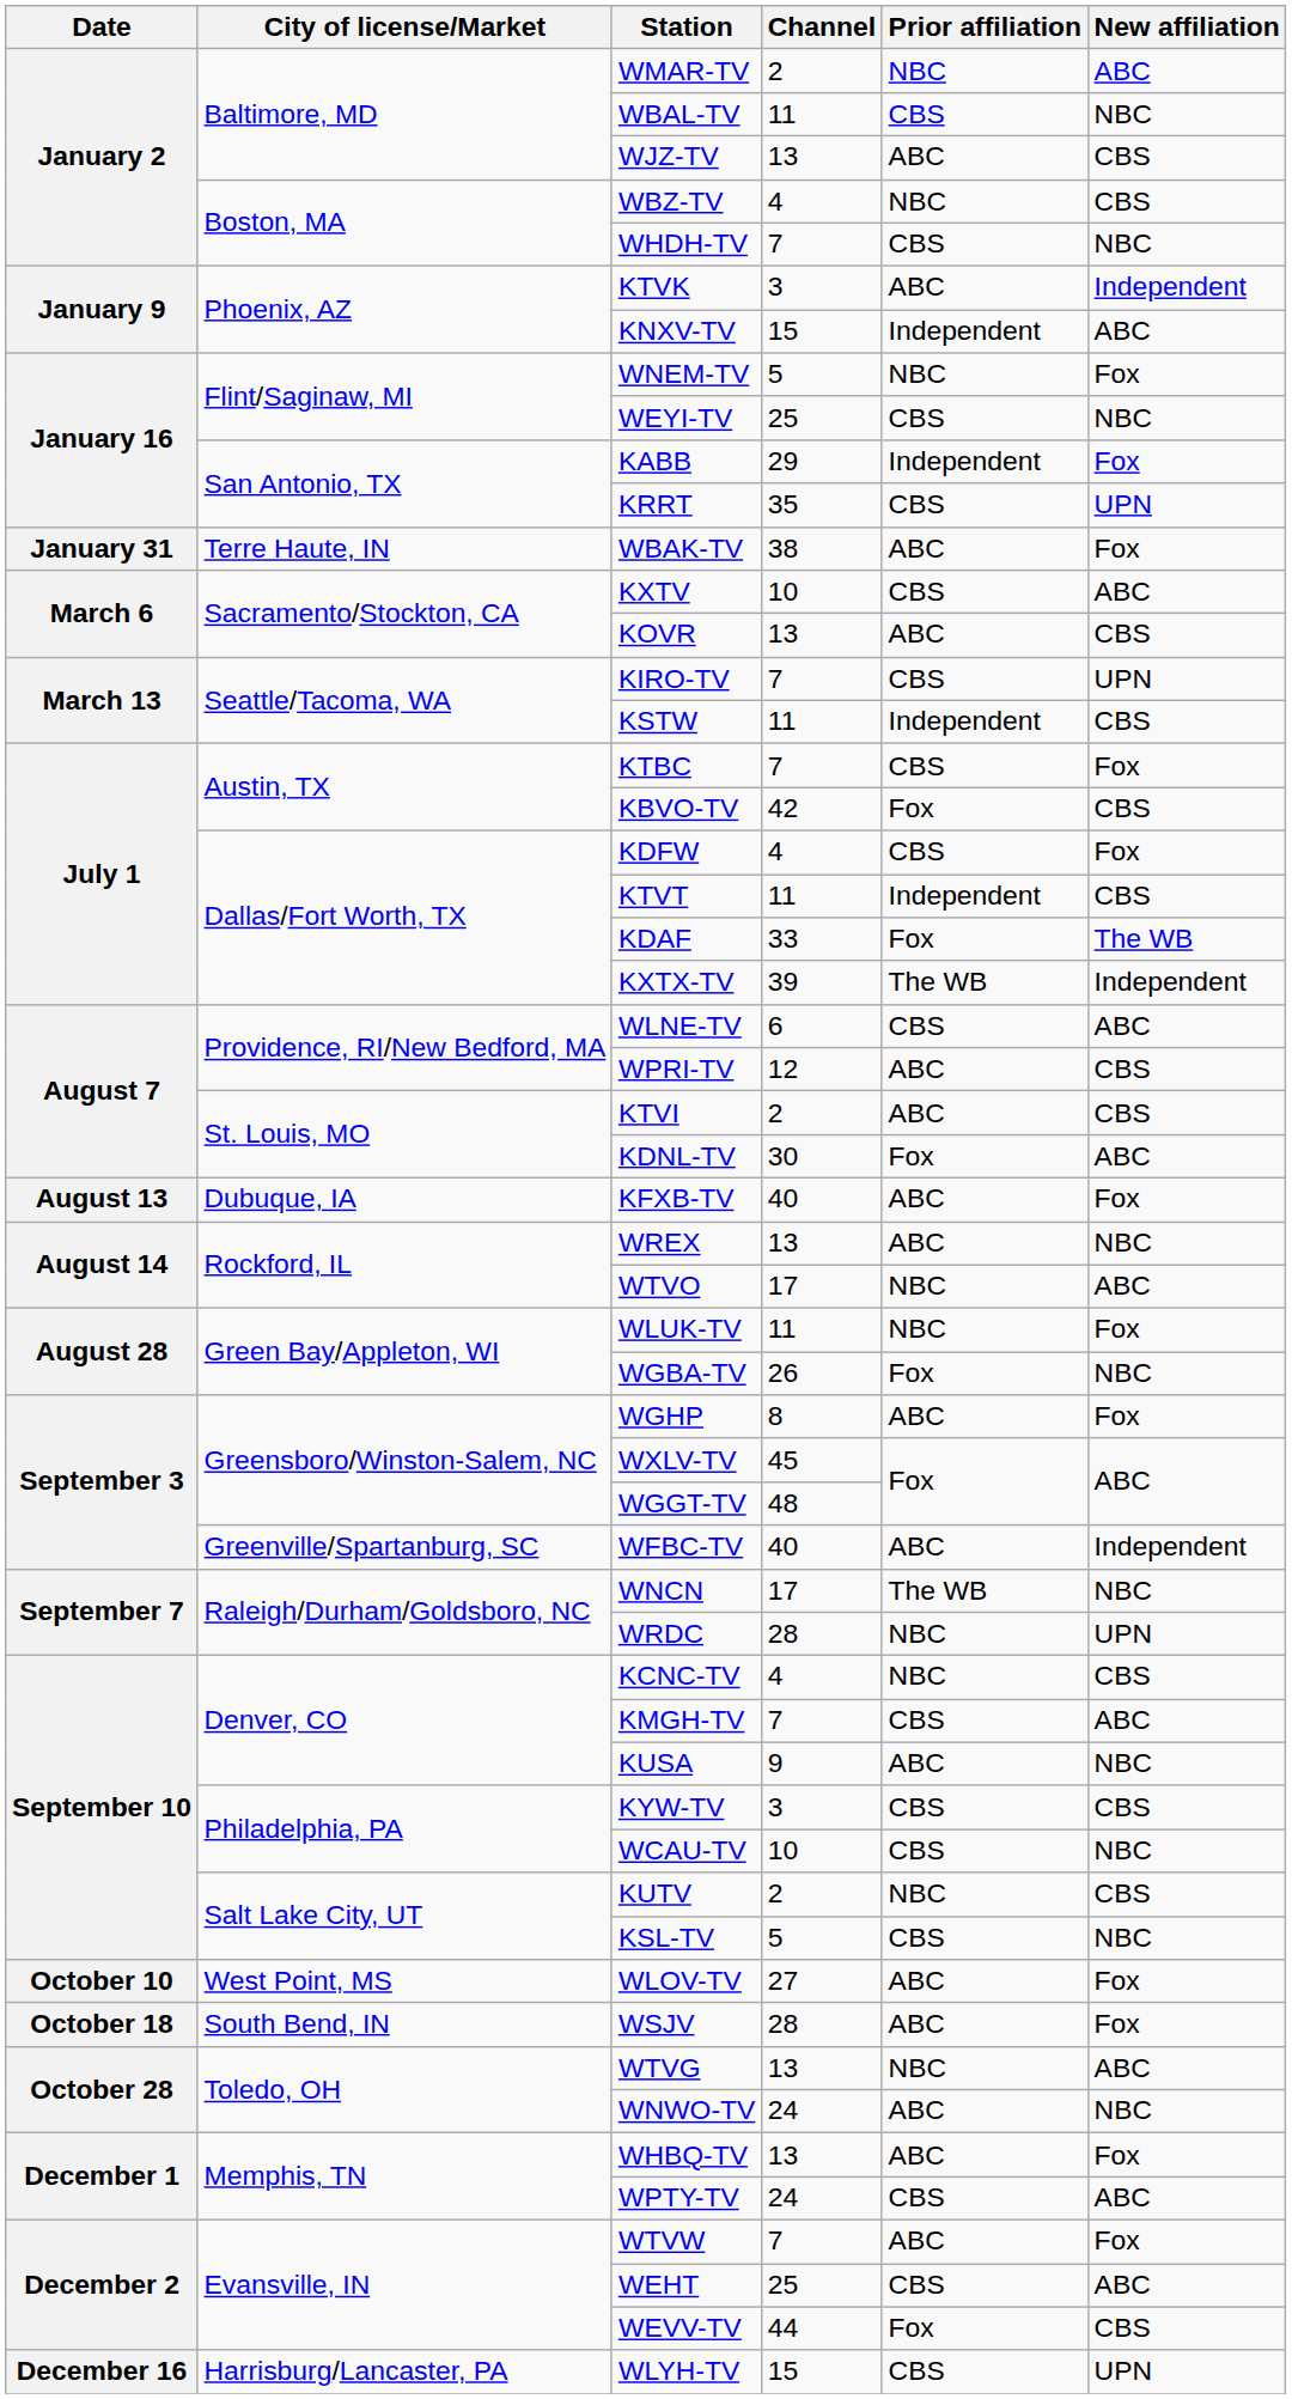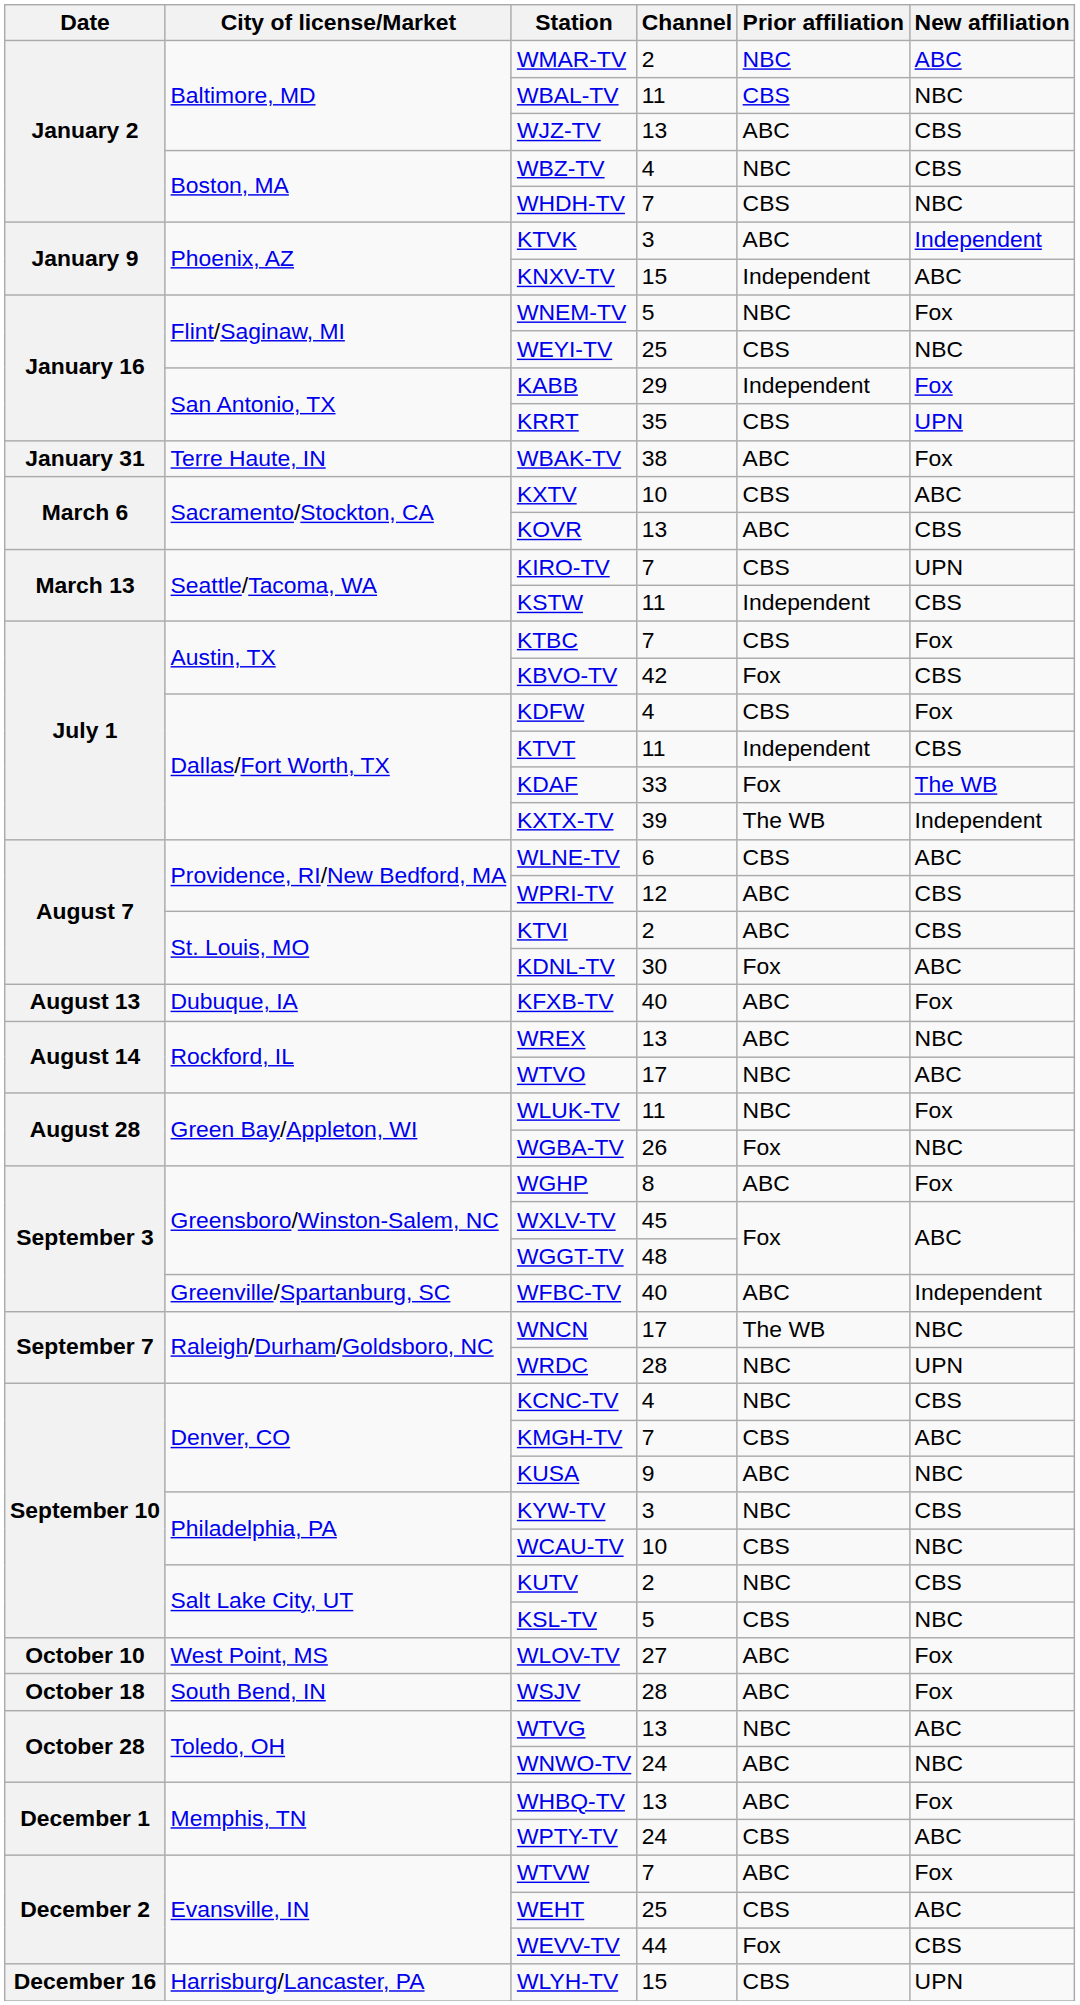 <table class="wikitable">
 <tr>
 <th>Date</th>
 <th>City of license/Market</th>
 <th>Station</th>
 <th>Channel</th>
 <th>Prior affiliation</th>
 <th>New affiliation</th>
 </tr>
 <tr>
 <th rowspan="5">January 2</th>
 <td rowspan="3"><a href='#'>Baltimore, MD</a></td>
 <td><a href='#'>WMAR-TV</a></td>
 <td>2</td>
 <td><a href='#'>NBC</a></td>
 <td><a href='#'>ABC</a></td>
 </tr>
 <tr>
 <td><a href='#'>WBAL-TV</a></td>
 <td>11</td>
 <td><a href='#'>CBS</a></td>
 <td>NBC</td>
 </tr>
 <tr>
 <td><a href='#'>WJZ-TV</a></td>
 <td>13</td>
 <td>ABC</td>
 <td>CBS</td>
 </tr>
 <tr>
 <td rowspan="2"><a href='#'>Boston, MA</a></td>
 <td><a href='#'>WBZ-TV</a></td>
 <td>4</td>
 <td>NBC</td>
 <td>CBS</td>
 </tr>
 <tr>
 <td><a href='#'>WHDH-TV</a></td>
 <td>7</td>
 <td>CBS</td>
 <td>NBC</td>
 </tr>
 <tr>
 <th rowspan="2">January 9</th>
 <td rowspan="2"><a href='#'>Phoenix, AZ</a></td>
 <td><a href='#'>KTVK</a></td>
 <td>3</td>
 <td>ABC</td>
 <td><a href='#'>Independent</a></td>
 </tr>
 <tr>
 <td><a href='#'>KNXV-TV</a></td>
 <td>15</td>
 <td>Independent</td>
 <td>ABC</td>
 </tr>
 <tr>
 <th rowspan="4">January 16</th>
 <td rowspan="2"><a href='#'>Flint</a>/<a href='#'>Saginaw, MI</a></td>
 <td><a href='#'>WNEM-TV</a></td>
 <td>5</td>
 <td>NBC</td>
 <td>Fox</td>
 </tr>
 <tr>
 <td><a href='#'>WEYI-TV</a></td>
 <td>25</td>
 <td>CBS</td>
 <td>NBC</td>
 </tr>
 <tr>
 <td rowspan="2"><a href='#'>San Antonio, TX</a></td>
 <td><a href='#'>KABB</a></td>
 <td>29</td>
 <td>Independent</td>
 <td><a href='#'>Fox</a></td>
 </tr>
 <tr>
 <td><a href='#'>KRRT</a></td>
 <td>35</td>
 <td>CBS</td>
 <td><a href='#'>UPN</a></td>
 </tr>
 <tr>
 <th>January 31</th>
 <td><a href='#'>Terre Haute, IN</a></td>
 <td><a href='#'>WBAK-TV</a></td>
 <td>38</td>
 <td>ABC</td>
 <td>Fox</td>
 </tr>
 <tr>
 <th rowspan="2">March 6</th>
 <td rowspan="2"><a href='#'>Sacramento</a>/<a href='#'>Stockton, CA</a></td>
 <td><a href='#'>KXTV</a></td>
 <td>10</td>
 <td>CBS</td>
 <td>ABC</td>
 </tr>
 <tr>
 <td><a href='#'>KOVR</a></td>
 <td>13</td>
 <td>ABC</td>
 <td>CBS</td>
 </tr>
 <tr>
 <th rowspan="2">March 13</th>
 <td rowspan="2"><a href='#'>Seattle</a>/<a href='#'>Tacoma, WA</a></td>
 <td><a href='#'>KIRO-TV</a></td>
 <td>7</td>
 <td>CBS</td>
 <td>UPN</td>
 </tr>
 <tr>
 <td><a href='#'>KSTW</a></td>
 <td>11</td>
 <td>Independent</td>
 <td>CBS</td>
 </tr>
 <tr>
 <th rowspan="6">July 1</th>
 <td rowspan="2"><a href='#'>Austin, TX</a></td>
 <td><a href='#'>KTBC</a></td>
 <td>7</td>
 <td>CBS</td>
 <td>Fox</td>
 </tr>
 <tr>
 <td><a href='#'>KBVO-TV</a></td>
 <td>42</td>
 <td>Fox</td>
 <td>CBS</td>
 </tr>
 <tr>
 <td rowspan="4"><a href='#'>Dallas</a>/<a href='#'>Fort Worth, TX</a></td>
 <td><a href='#'>KDFW</a></td>
 <td>4</td>
 <td>CBS</td>
 <td>Fox</td>
 </tr>
 <tr>
 <td><a href='#'>KTVT</a></td>
 <td>11</td>
 <td>Independent</td>
 <td>CBS</td>
 </tr>
 <tr>
 <td><a href='#'>KDAF</a></td>
 <td>33</td>
 <td>Fox</td>
 <td><a href='#'>The WB</a></td>
 </tr>
 <tr>
 <td><a href='#'>KXTX-TV</a></td>
 <td>39</td>
 <td>The WB</td>
 <td>Independent</td>
 </tr>
 <tr>
 <th rowspan="4">August 7</th>
 <td rowspan="2"><a href='#'>Providence, RI</a>/<a href='#'>New Bedford, MA</a></td>
 <td><a href='#'>WLNE-TV</a></td>
 <td>6</td>
 <td>CBS</td>
 <td>ABC</td>
 </tr>
 <tr>
 <td><a href='#'>WPRI-TV</a></td>
 <td>12</td>
 <td>ABC</td>
 <td>CBS</td>
 </tr>
 <tr>
 <td rowspan="2"><a href='#'>St. Louis, MO</a></td>
 <td><a href='#'>KTVI</a></td>
 <td>2</td>
 <td>ABC</td>
 <td>CBS</td>
 </tr>
 <tr>
 <td><a href='#'>KDNL-TV</a></td>
 <td>30</td>
 <td>Fox</td>
 <td>ABC</td>
 </tr>
 <tr>
 <th>August 13</th>
 <td><a href='#'>Dubuque, IA</a></td>
 <td><a href='#'>KFXB-TV</a></td>
 <td>40</td>
 <td>ABC</td>
 <td>Fox</td>
 </tr>
 <tr>
 <th rowspan="2">August 14</th>
 <td rowspan="2"><a href='#'>Rockford, IL</a></td>
 <td><a href='#'>WREX</a></td>
 <td>13</td>
 <td>ABC</td>
 <td>NBC</td>
 </tr>
 <tr>
 <td><a href='#'>WTVO</a></td>
 <td>17</td>
 <td>NBC</td>
 <td>ABC</td>
 </tr>
 <tr>
 <th rowspan="2">August 28</th>
 <td rowspan="2"><a href='#'>Green Bay</a>/<a href='#'>Appleton, WI</a></td>
 <td><a href='#'>WLUK-TV</a></td>
 <td>11</td>
 <td>NBC</td>
 <td>Fox</td>
 </tr>
 <tr>
 <td><a href='#'>WGBA-TV</a></td>
 <td>26</td>
 <td>Fox</td>
 <td>NBC</td>
 </tr>
 <tr>
 <th rowspan="4">September 3</th>
 <td rowspan="3"><a href='#'>Greensboro</a>/<a href='#'>Winston-Salem, NC</a></td>
 <td><a href='#'>WGHP</a></td>
 <td>8</td>
 <td>ABC</td>
 <td>Fox</td>
 </tr>
 <tr>
 <td><a href='#'>WXLV-TV</a></td>
 <td>45</td>
 <td rowspan="2">Fox</td>
 <td rowspan="2">ABC</td>
 </tr>
 <tr>
 <td><a href='#'>WGGT-TV</a></td>
 <td>48</td>
 </tr>
 <tr>
 <td><a href='#'>Greenville</a>/<a href='#'>Spartanburg, SC</a></td>
 <td><a href='#'>WFBC-TV</a></td>
 <td>40</td>
 <td>ABC</td>
 <td>Independent</td>
 </tr>
 <tr>
 <th rowspan="2">September 7</th>
 <td rowspan="2"><a href='#'>Raleigh</a>/<a href='#'>Durham</a>/<a href='#'>Goldsboro, NC</a></td>
 <td><a href='#'>WNCN</a></td>
 <td>17</td>
 <td>The WB</td>
 <td>NBC</td>
 </tr>
 <tr>
 <td><a href='#'>WRDC</a></td>
 <td>28</td>
 <td>NBC</td>
 <td>UPN</td>
 </tr>
 <tr>
 <th rowspan="7">September 10</th>
 <td rowspan="3"><a href='#'>Denver, CO</a></td>
 <td><a href='#'>KCNC-TV</a></td>
 <td>4</td>
 <td>NBC</td>
 <td>CBS</td>
 </tr>
 <tr>
 <td><a href='#'>KMGH-TV</a></td>
 <td>7</td>
 <td>CBS</td>
 <td>ABC</td>
 </tr>
 <tr>
 <td><a href='#'>KUSA</a></td>
 <td>9</td>
 <td>ABC</td>
 <td>NBC</td>
 </tr>
 <tr>
 <td rowspan="2"><a href='#'>Philadelphia, PA</a></td>
 <td><a href='#'>KYW-TV</a></td>
 <td>3</td>
-<td>CBS</td>
+<td>NBC</td>
 <td>CBS</td>
 </tr>
 <tr>
 <td><a href='#'>WCAU-TV</a></td>
 <td>10</td>
 <td>CBS</td>
 <td>NBC</td>
 </tr>
 <tr>
 <td rowspan="2"><a href='#'>Salt Lake City, UT</a></td>
 <td><a href='#'>KUTV</a></td>
 <td>2</td>
 <td>NBC</td>
 <td>CBS</td>
 </tr>
 <tr>
 <td><a href='#'>KSL-TV</a></td>
 <td>5</td>
 <td>CBS</td>
 <td>NBC</td>
 </tr>
 <tr>
 <th>October 10</th>
 <td><a href='#'>West Point, MS</a></td>
 <td><a href='#'>WLOV-TV</a></td>
 <td>27</td>
 <td>ABC</td>
 <td>Fox</td>
 </tr>
 <tr>
 <th>October 18</th>
 <td><a href='#'>South Bend, IN</a></td>
 <td><a href='#'>WSJV</a></td>
 <td>28</td>
 <td>ABC</td>
 <td>Fox</td>
 </tr>
 <tr>
 <th rowspan="2">October 28</th>
 <td rowspan="2"><a href='#'>Toledo, OH</a></td>
 <td><a href='#'>WTVG</a></td>
 <td>13</td>
 <td>NBC</td>
 <td>ABC</td>
 </tr>
 <tr>
 <td><a href='#'>WNWO-TV</a></td>
 <td>24</td>
 <td>ABC</td>
 <td>NBC</td>
 </tr>
 <tr>
 <th rowspan="2">December 1</th>
 <td rowspan="2"><a href='#'>Memphis, TN</a></td>
 <td><a href='#'>WHBQ-TV</a></td>
 <td>13</td>
 <td>ABC</td>
 <td>Fox</td>
 </tr>
 <tr>
 <td><a href='#'>WPTY-TV</a></td>
 <td>24</td>
 <td>CBS</td>
 <td>ABC</td>
 </tr>
 <tr>
 <th rowspan="3">December 2</th>
 <td rowspan="3"><a href='#'>Evansville, IN</a></td>
 <td><a href='#'>WTVW</a></td>
 <td>7</td>
 <td>ABC</td>
 <td>Fox</td>
 </tr>
 <tr>
 <td><a href='#'>WEHT</a></td>
 <td>25</td>
 <td>CBS</td>
 <td>ABC</td>
 </tr>
 <tr>
 <td><a href='#'>WEVV-TV</a></td>
 <td>44</td>
 <td>Fox</td>
 <td>CBS</td>
 </tr>
 <tr>
 <th>December 16</th>
 <td><a href='#'>Harrisburg</a>/<a href='#'>Lancaster, PA</a></td>
 <td><a href='#'>WLYH-TV</a></td>
 <td>15</td>
 <td>CBS</td>
 <td>UPN</td>
 </tr>
 </table>
